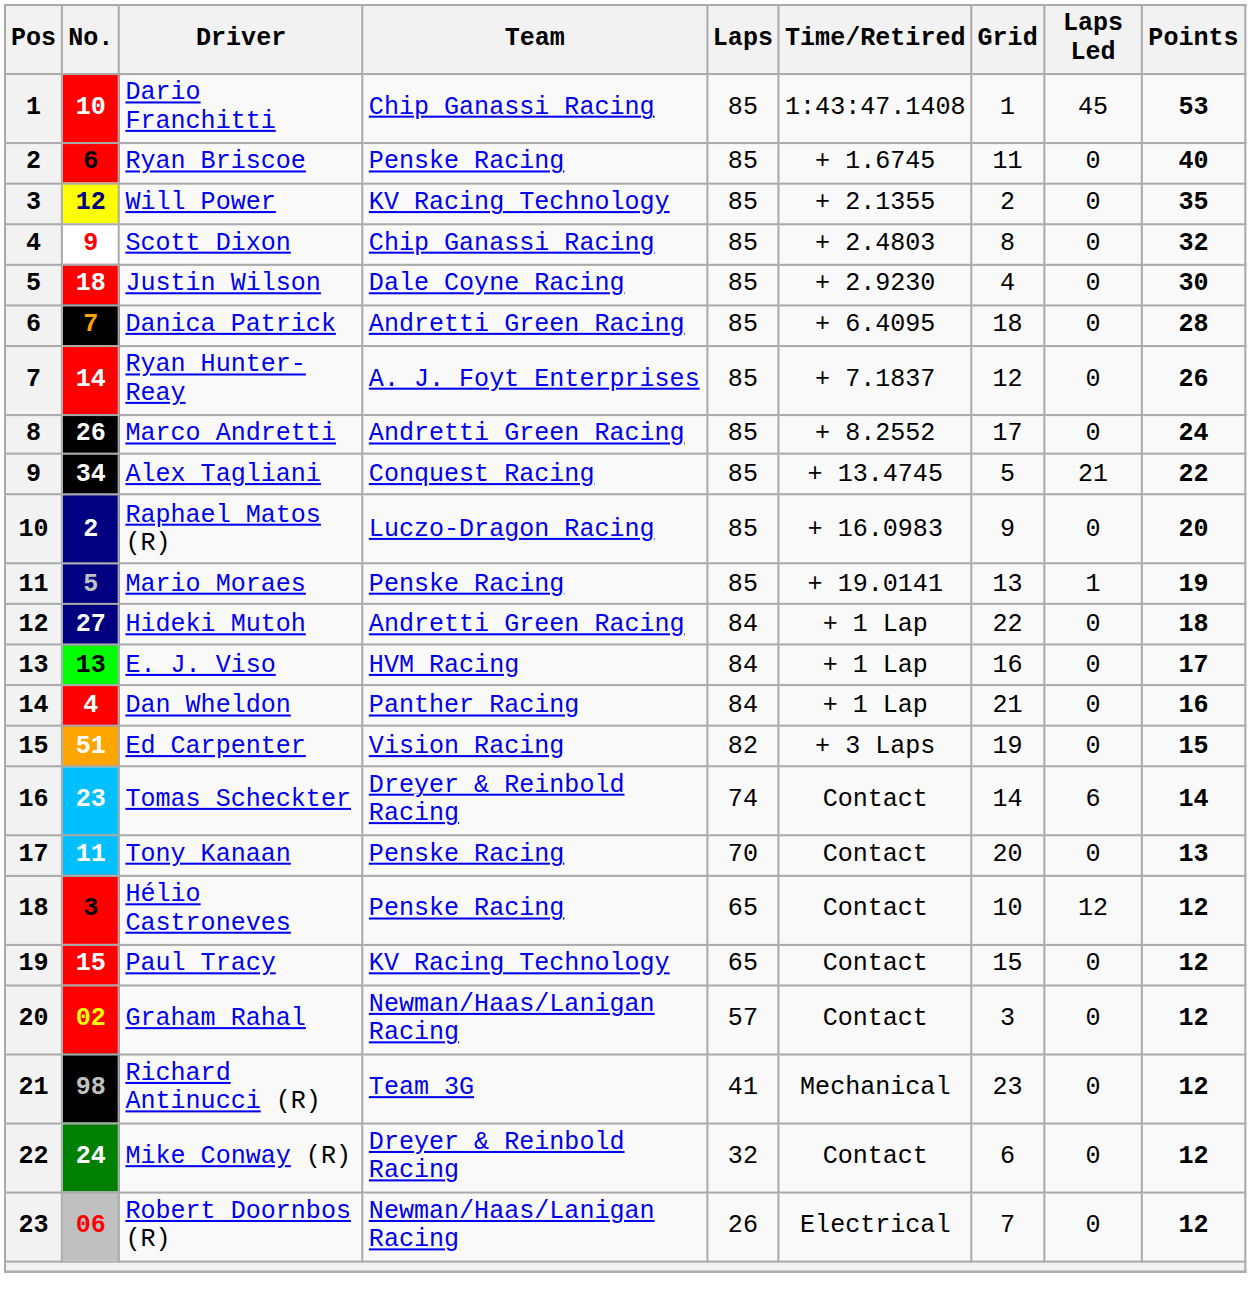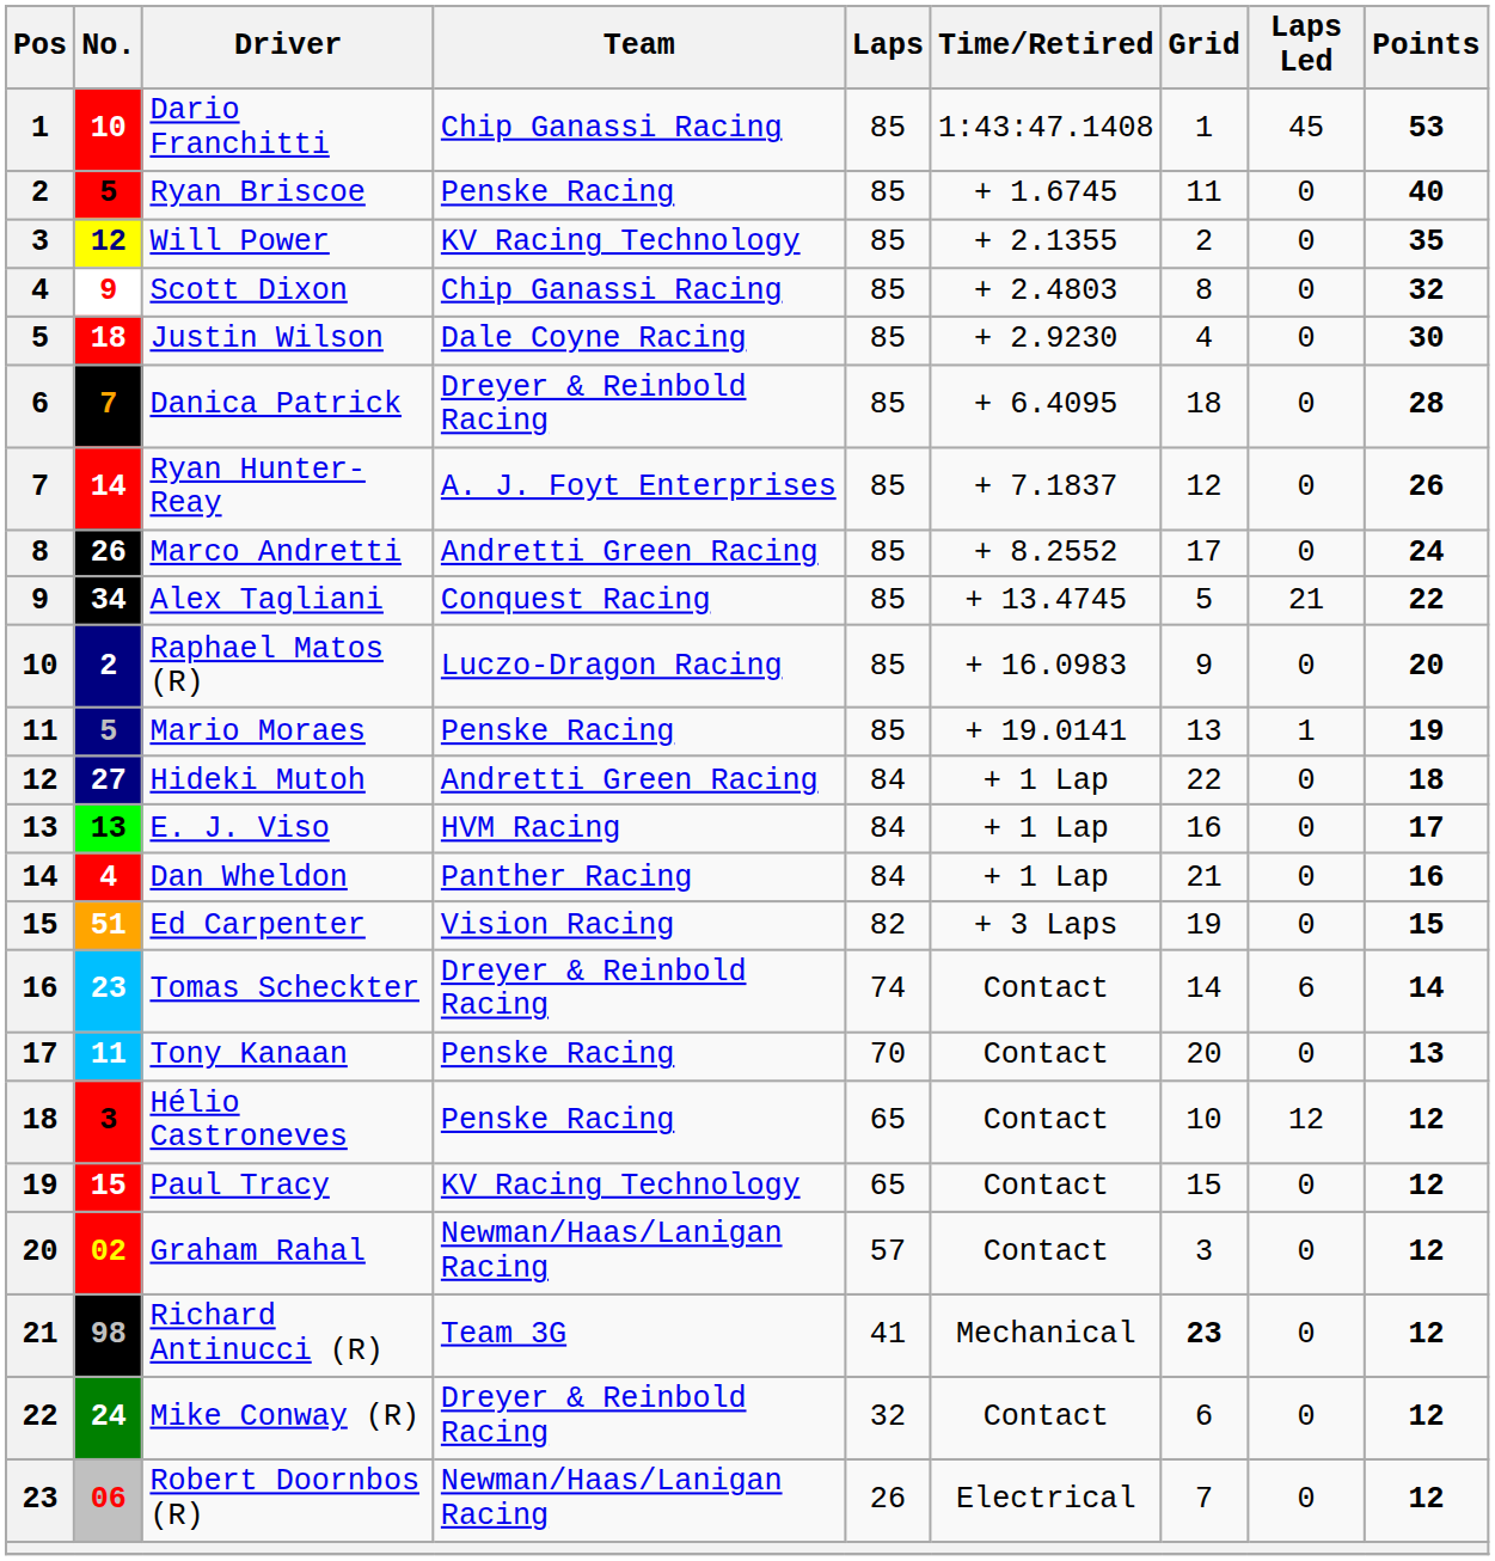 <table class="wikitable" style="font-size:95%;">
 <tr>
 <th>Pos</th>
 <th>No.</th>
 <th>Driver</th>
 <th>Team</th>
 <th>Laps</th>
 <th>Time/Retired</th>
 <th>Grid</th>
 <th>Laps Led</th>
 <th>Points</th>
 </tr>
 <tr>
 <th>1</th>
 <td style="background:red; color:white;" align=center><strong>10</strong></td>
 <td> <a href='#'>Dario Franchitti</a></td>
 <td><a href='#'>Chip Ganassi Racing</a></td>
 <td align=center>85</td>
 <td align=center>1:43:47.1408</td>
 <td align=center>1</td>
 <td align=center>45</td>
 <td align=center><strong>53</strong></td>
 </tr>
 <tr>
 <th>2</th>
-<td style="background:#FF0000; color:black;" align="center"><strong>6</strong></td>
+<td style="background:#FF0000; color:black;" align="center"><strong>5</strong></td>
 <td> <a href='#'>Ryan Briscoe</a></td>
 <td><a href='#'>Penske Racing</a></td>
 <td align=center>85</td>
 <td align=center>+ 1.6745</td>
 <td align=center>11</td>
 <td align=center>0</td>
 <td align=center><strong>40</strong></td>
 </tr>
 <tr>
 <th>3</th>
 <td style="background:yellow; color:navy;" align="center"><strong>12</strong></td>
 <td> <a href='#'>Will Power</a></td>
 <td><a href='#'>KV Racing Technology</a></td>
 <td align=center>85</td>
 <td align=center>+ 2.1355</td>
 <td align=center>2</td>
 <td align=center>0</td>
 <td align=center><strong>35</strong></td>
 </tr>
 <tr>
 <th>4</th>
 <td style="background:#FFFFFF; color:red;" align=center><strong>9</strong></td>
 <td> <a href='#'>Scott Dixon</a></td>
 <td><a href='#'>Chip Ganassi Racing</a></td>
 <td align=center>85</td>
 <td align=center>+ 2.4803</td>
 <td align=center>8</td>
 <td align=center>0</td>
 <td align=center><strong>32</strong></td>
 </tr>
 <tr>
 <th>5</th>
 <td style="background:red; color:white;" align=center><strong>18</strong></td>
 <td> <a href='#'>Justin Wilson</a></td>
 <td><a href='#'>Dale Coyne Racing</a></td>
 <td align=center>85</td>
 <td align=center>+ 2.9230</td>
 <td align=center>4</td>
 <td align=center>0</td>
 <td align=center><strong>30</strong></td>
 </tr>
 <tr>
 <th>6</th>
 <td style="background:#000000; color:orange;" align=center><strong>7</strong></td>
 <td> <a href='#'>Danica Patrick</a></td>
-<td><a href='#'>Andretti Green Racing</a></td>
+<td><a href='#'>Dreyer & Reinbold Racing</a></td>
 <td align=center>85</td>
 <td align=center>+ 6.4095</td>
 <td align=center>18</td>
 <td align=center>0</td>
 <td align=center><strong>28</strong></td>
 </tr>
 <tr>
 <th>7</th>
 <td style="background:#FF0000; color:white;" align=center><strong>14</strong></td>
 <td> <a href='#'>Ryan Hunter-Reay</a></td>
 <td><a href='#'>A. J. Foyt Enterprises</a></td>
 <td align=center>85</td>
 <td align=center>+ 7.1837</td>
 <td align=center>12</td>
 <td align=center>0</td>
 <td align=center><strong>26</strong></td>
 </tr>
 <tr>
 <th>8</th>
 <td style="background:black; color:white;" align=center><strong>26</strong></td>
 <td> <a href='#'>Marco Andretti</a></td>
 <td><a href='#'>Andretti Green Racing</a></td>
 <td align=center>85</td>
 <td align=center>+ 8.2552</td>
 <td align=center>17</td>
 <td align=center>0</td>
 <td align=center><strong>24</strong></td>
 </tr>
 <tr>
 <th>9</th>
 <td style="background:black; color:white;" align=center><strong>34</strong></td>
 <td> <a href='#'>Alex Tagliani</a></td>
 <td><a href='#'>Conquest Racing</a></td>
 <td align=center>85</td>
 <td align=center>+ 13.4745</td>
 <td align=center>5</td>
 <td align=center>21</td>
 <td align=center><strong>22</strong></td>
 </tr>
 <tr>
 <th>10</th>
 <td style="background:navy; color:white;" align=center><strong>2</strong></td>
 <td> <a href='#'>Raphael Matos</a> (R)</td>
 <td><a href='#'>Luczo-Dragon Racing</a></td>
 <td align=center>85</td>
 <td align=center>+ 16.0983</td>
 <td align=center>9</td>
 <td align=center>0</td>
 <td align=center><strong>20</strong></td>
 </tr>
 <tr>
 <th>11</th>
 <td style="background:navy; color:silver;" align=center><strong>5</strong></td>
 <td> <a href='#'>Mario Moraes</a></td>
 <td><a href='#'>Penske Racing</a></td>
 <td align=center>85</td>
 <td align=center>+ 19.0141</td>
 <td align=center>13</td>
 <td align=center>1</td>
 <td align=center><strong>19</strong></td>
 </tr>
 <tr>
 <th>12</th>
 <td style="background:navy; color:white;" align=center><strong>27</strong></td>
 <td> <a href='#'>Hideki Mutoh</a></td>
 <td><a href='#'>Andretti Green Racing</a></td>
 <td align=center>84</td>
 <td align=center>+ 1 Lap</td>
 <td align=center>22</td>
 <td align=center>0</td>
 <td align=center><strong>18</strong></td>
 </tr>
 <tr>
 <th>13</th>
 <td style="background:lime; color:black;" align=center><strong>13</strong></td>
 <td> <a href='#'>E. J. Viso</a></td>
 <td><a href='#'>HVM Racing</a></td>
 <td align=center>84</td>
 <td align=center>+ 1 Lap</td>
 <td align=center>16</td>
 <td align=center>0</td>
 <td align=center><strong>17</strong></td>
 </tr>
 <tr>
 <th>14</th>
 <td style="background:red; color:white;" align=center><strong>4</strong></td>
 <td> <a href='#'>Dan Wheldon</a></td>
 <td><a href='#'>Panther Racing</a></td>
 <td align=center>84</td>
 <td align=center>+ 1 Lap</td>
 <td align=center>21</td>
 <td align=center>0</td>
 <td align=center><strong>16</strong></td>
 </tr>
 <tr>
 <th>15</th>
 <td style="background:orange; color:white;" align=center><strong>51</strong></td>
 <td> <a href='#'>Ed Carpenter</a></td>
 <td><a href='#'>Vision Racing</a></td>
 <td align=center>82</td>
 <td align=center>+ 3 Laps</td>
 <td align=center>19</td>
 <td align=center>0</td>
 <td align=center><strong>15</strong></td>
 </tr>
 <tr>
 <th>16</th>
 <td style="background:DeepSkyBlue; color:white;" align=center><strong>23</strong></td>
 <td> <a href='#'>Tomas Scheckter</a></td>
 <td><a href='#'>Dreyer & Reinbold Racing</a></td>
 <td align=center>74</td>
 <td align=center>Contact</td>
 <td align=center>14</td>
 <td align=center>6</td>
 <td align=center><strong>14</strong></td>
 </tr>
 <tr>
 <th>17</th>
 <td style="background:DeepSkyBlue; color:white;" align=center><strong>11</strong></td>
 <td> <a href='#'>Tony Kanaan</a></td>
 <td><a href='#'>Penske Racing</a></td>
 <td align=center>70</td>
 <td align=center>Contact</td>
 <td align=center>20</td>
 <td align=center>0</td>
 <td align=center><strong>13</strong></td>
 </tr>
 <tr>
 <th>18</th>
 <td style="background:#FF0000; color:black;" align="center"><strong>3</strong></td>
 <td> <a href='#'>Hélio Castroneves</a></td>
 <td><a href='#'>Penske Racing</a></td>
 <td align=center>65</td>
 <td align=center>Contact</td>
 <td align=center>10</td>
 <td align=center>12</td>
 <td align=center><strong>12</strong></td>
 </tr>
 <tr>
 <th>19</th>
 <td style="background:red; color:white;" align=center><strong>15</strong></td>
 <td> <a href='#'>Paul Tracy</a></td>
 <td><a href='#'>KV Racing Technology</a></td>
 <td align=center>65</td>
 <td align=center>Contact</td>
 <td align=center>15</td>
 <td align=center>0</td>
 <td align=center><strong>12</strong></td>
 </tr>
 <tr>
 <th>20</th>
 <td style="background:red; color:yellow;" align=center><strong>02</strong></td>
 <td> <a href='#'>Graham Rahal</a></td>
 <td><a href='#'>Newman/Haas/Lanigan Racing</a></td>
 <td align=center>57</td>
 <td align=center>Contact</td>
 <td align=center>3</td>
 <td align=center>0</td>
 <td align=center><strong>12</strong></td>
 </tr>
 <tr>
 <th>21</th>
 <td style="background:black; color:silver;" align=center><strong>98</strong></td>
 <td> <a href='#'>Richard Antinucci</a> (R)</td>
 <td><a href='#'>Team 3G</a></td>
 <td align=center>41</td>
 <td align=center>Mechanical</td>
-<td align=center>23</td>
+<td align=center><strong>23</strong></td>
 <td align=center>0</td>
 <td align=center><strong>12</strong></td>
 </tr>
 <tr>
 <th>22</th>
 <td style="background:green; color:white;" align=center><strong>24</strong></td>
 <td> <a href='#'>Mike Conway</a> (R)</td>
 <td><a href='#'>Dreyer & Reinbold Racing</a></td>
 <td align=center>32</td>
 <td align=center>Contact</td>
 <td align=center>6</td>
 <td align=center>0</td>
 <td align=center><strong>12</strong></td>
 </tr>
 <tr>
 <th>23</th>
 <td style="background:silver; color:red;" align=center><strong>06</strong></td>
 <td> <a href='#'>Robert Doornbos</a> (R)</td>
 <td><a href='#'>Newman/Haas/Lanigan Racing</a></td>
 <td align=center>26</td>
 <td align=center>Electrical</td>
 <td align=center>7</td>
 <td align=center>0</td>
 <td align=center><strong>12</strong></td>
 </tr>
 <tr>
 <th colspan=9></th>
 </tr>
 <tr>
 </tr>
 </table>
